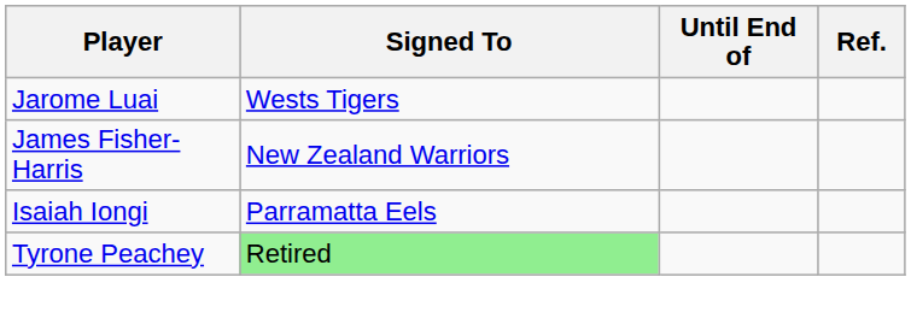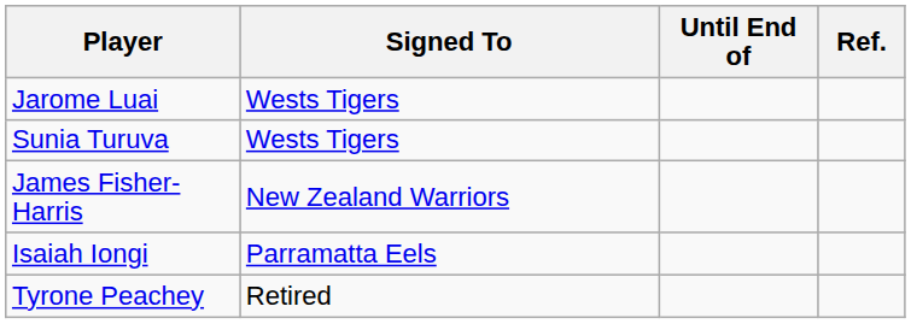 <table class="wikitable" style="font-size:90%">
 <tr style="background:#efefef;">
 <th style="width:120px;">Player</th>
 <th style="width:220px;">Signed To</th>
 <th style="width:80px;">Until End of</th>
 <th style="width:40px;">Ref.</th>
 </tr>
 <tr>
 <td><a href='#'>Jarome Luai</a></td>
+<td> <a href='#'>Wests Tigers</a></td>
+<td></td>
+<td></td>
+</tr>
+<tr>
+<td><a href='#'>Sunia Turuva</a></td>
 <td> <a href='#'>Wests Tigers</a></td>
 <td></td>
 <td></td>
 </tr>
 <tr>
 <td><a href='#'>James Fisher-Harris</a></td>
 <td> <a href='#'>New Zealand Warriors</a></td>
 <td></td>
 <td></td>
 </tr>
 <tr>
 <td><a href='#'>Isaiah Iongi</a></td>
 <td> <a href='#'>Parramatta Eels</a></td>
 <td></td>
 <td></td>
 </tr>
 <tr>
 <td><a href='#'>Tyrone Peachey</a></td>
-<td style="background: lightgreen;">Retired</td>
+<td>Retired</td>
 <td></td>
 <td></td>
 </tr>
 </table>
